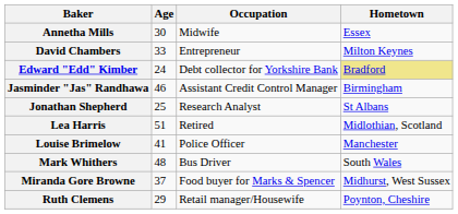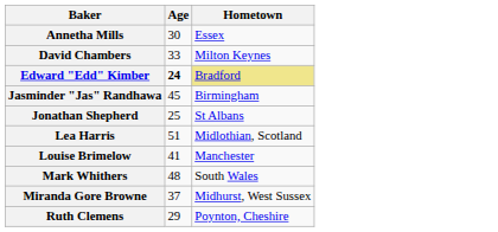 <table class="wikitable sortable col2center">
 <tr>
 <th scope="col">Baker</th>
 <th scope="col">Age</th>
-<th scope="col" class="unsortable">Occupation</th>
 <th scope="col" class="unsortable">Hometown</th>
 </tr>
 <tr>
 <th scope="row">Annetha Mills</th>
 <td>30</td>
-<td>Midwife</td>
 <td><a href='#'>Essex</a></td>
 </tr>
 <tr>
 <th scope="row">David Chambers</th>
 <td>33</td>
-<td>Entrepreneur</td>
 <td><a href='#'>Milton Keynes</a></td>
 </tr>
 <tr>
 <th scope="row"><a href='#'>Edward "Edd" Kimber</a></th>
-<td>24</td>
-<td>Debt collector for <a href='#'>Yorkshire Bank</a></td>
+<td><strong>24</strong></td>
 <td style="background: khaki;"><a href='#'>Bradford</a></td>
 </tr>
 <tr>
 <th scope="row">Jasminder "Jas" Randhawa</th>
-<td>46</td>
-<td>Assistant Credit Control Manager</td>
+<td>45</td>
 <td><a href='#'>Birmingham</a></td>
 </tr>
 <tr>
 <th scope="row">Jonathan Shepherd</th>
 <td>25</td>
-<td>Research Analyst</td>
 <td><a href='#'>St Albans</a></td>
 </tr>
 <tr>
 <th scope="row">Lea Harris</th>
 <td>51</td>
-<td>Retired</td>
 <td><a href='#'>Midlothian</a>, Scotland</td>
 </tr>
 <tr>
 <th scope="row">Louise Brimelow</th>
 <td>41</td>
-<td>Police Officer</td>
 <td><a href='#'>Manchester</a></td>
 </tr>
 <tr>
 <th scope="row">Mark Whithers</th>
 <td>48</td>
-<td>Bus Driver</td>
 <td>South <a href='#'>Wales</a></td>
 </tr>
 <tr>
 <th scope="row">Miranda Gore Browne</th>
 <td>37</td>
-<td>Food buyer for <a href='#'>Marks & Spencer</a></td>
 <td><a href='#'>Midhurst</a>, West Sussex</td>
 </tr>
 <tr>
 <th scope="row">Ruth Clemens</th>
 <td>29</td>
-<td>Retail manager/Housewife</td>
 <td><a href='#'>Poynton, Cheshire</a></td>
 </tr>
 </table>
